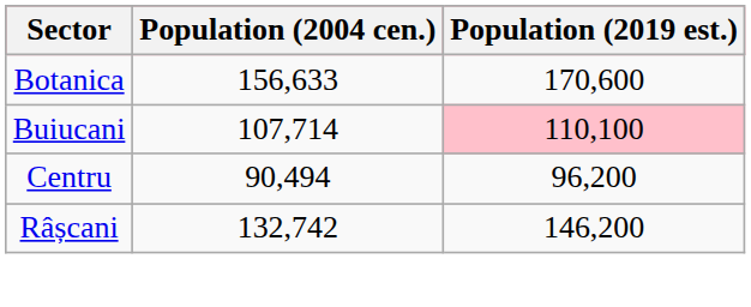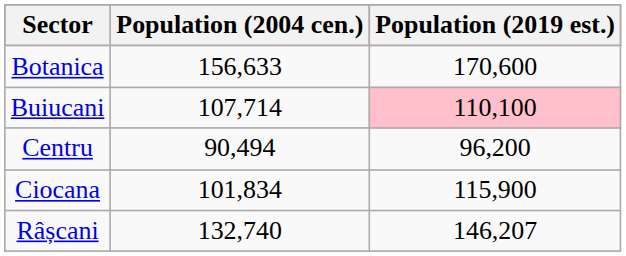 <table class="wikitable sortable" style="text-align:center">
 <tr style="background:#c41e3a;">
 <th>Sector</th>
 <th>Population (2004 cen.)</th>
 <th>Population (2019 est.)</th>
 </tr>
 <tr>
 <td><a href='#'>Botanica</a></td>
 <td>156,633</td>
 <td>170,600</td>
 </tr>
 <tr>
 <td><a href='#'>Buiucani</a></td>
 <td>107,714</td>
 <td style="background: pink;">110,100</td>
 </tr>
 <tr>
 <td><a href='#'>Centru</a></td>
 <td>90,494</td>
 <td>96,200</td>
 </tr>
 <tr>
+<td><a href='#'>Ciocana</a></td>
+<td>101,834</td>
+<td>115,900</td>
+</tr>
+<tr>
 <td><a href='#'>Râșcani</a></td>
-<td>132,742</td>
-<td>146,200</td>
+<td>132,740</td>
+<td>146,207</td>
 </tr>
 </table>
